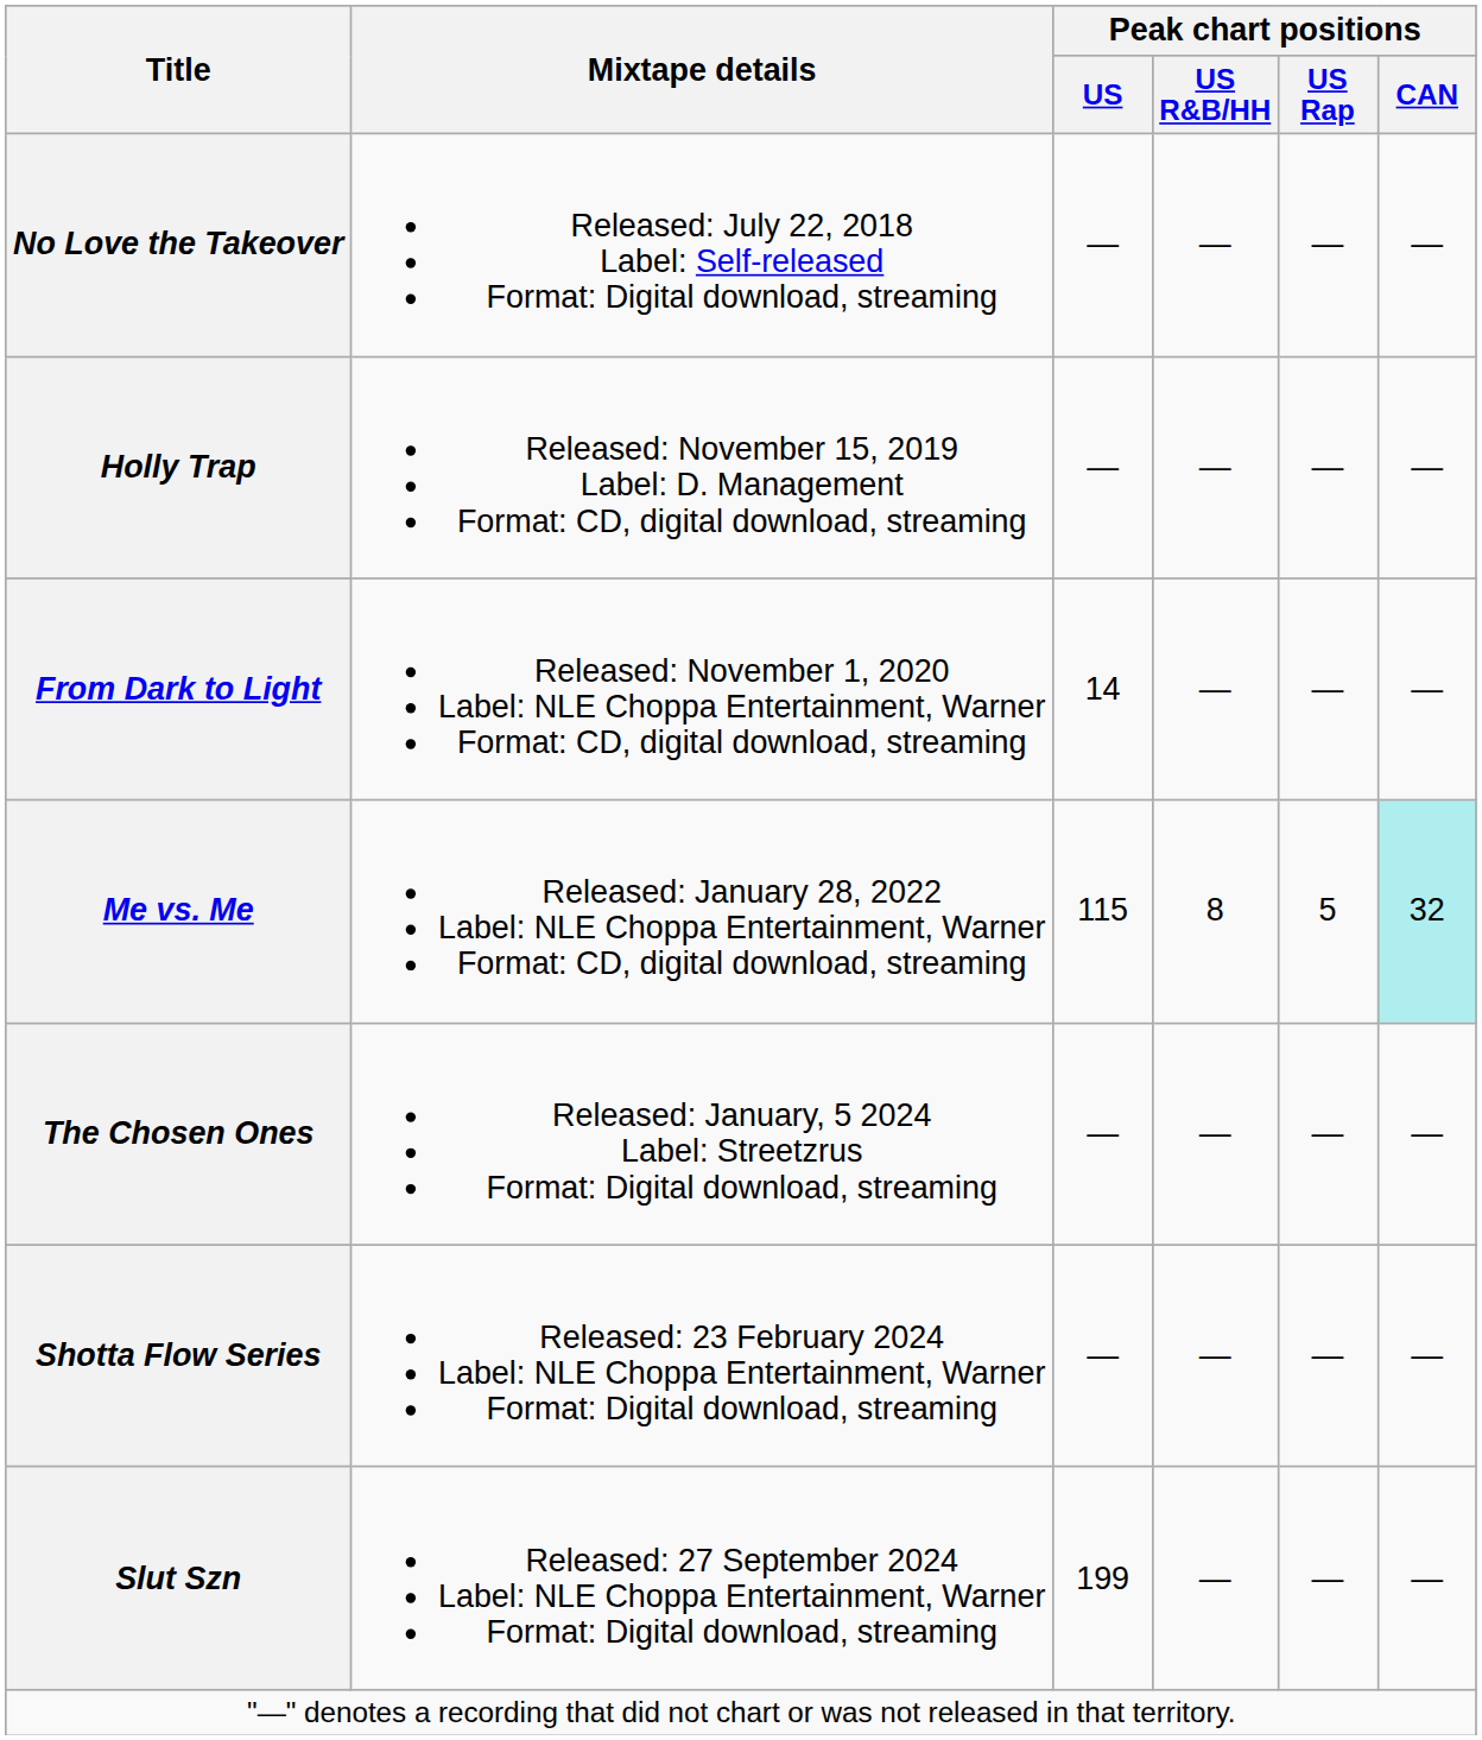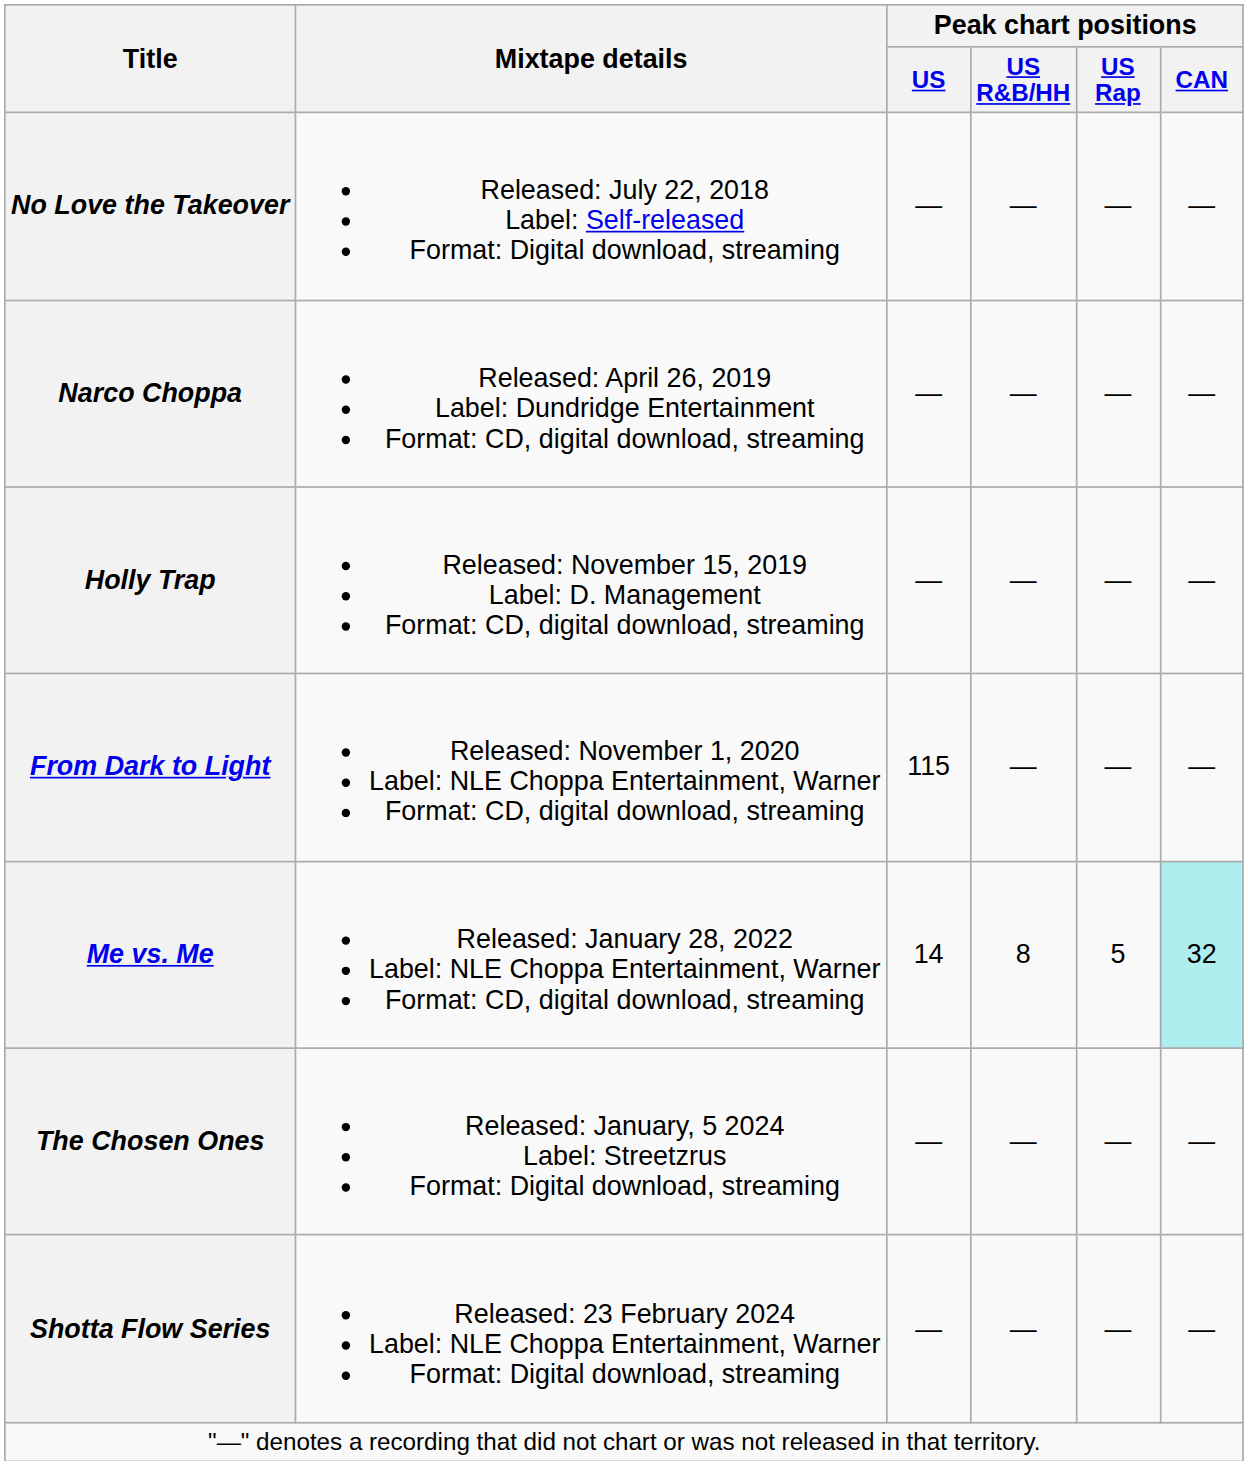 <table class="wikitable plainrowheaders" style="text-align:center;">
 <tr>
 <th rowspan="2">Title</th>
 <th rowspan="2">Mixtape details</th>
 <th colspan="4">Peak chart positions</th>
 </tr>
 <tr>
 <th scope="col" style="width:3em;font-size:90%;"><a href='#'>US</a><br></th>
 <th scope="col" style="width:3em;font-size:90%;"><a href='#'>US<br>R&B/HH</a><br></th>
 <th scope="col" style="width:3em;font-size:90%;"><a href='#'>US<br>Rap</a><br></th>
 <th scope="col" style="width:3em;font-size:90%;"><a href='#'>CAN</a><br></th>
 </tr>
 <tr>
 <th scope="row"><em>No Love the Takeover</em><br></th>
 <td><br><ul><li>Released: July 22, 2018</li><li>Label: <a href='#'>Self-released</a></li><li>Format: Digital download, streaming</li></ul></td>
 <td>—</td>
 <td>—</td>
 <td>—</td>
 <td>—</td>
 </tr>
 <tr>
+<th scope="row"><em>Narco Choppa</em><br></th>
+<td><br><ul><li>Released: April 26, 2019</li><li>Label: Dundridge Entertainment</li><li>Format: CD, digital download, streaming</li></ul></td>
+<td>—</td>
+<td>—</td>
+<td>—</td>
+<td>—</td>
+</tr>
+<tr>
 <th scope="row"><em>Holly Trap</em><br></th>
 <td><br><ul><li>Released: November 15, 2019</li><li>Label: D. Management</li><li>Format: CD, digital download, streaming</li></ul></td>
 <td>—</td>
 <td>—</td>
 <td>—</td>
 <td>—</td>
 </tr>
 <tr>
 <th scope="row"><em><a href='#'>From Dark to Light</a></em></th>
 <td><br><ul><li>Released: November 1, 2020</li><li>Label: NLE Choppa Entertainment, Warner</li><li>Format: CD, digital download, streaming</li></ul></td>
-<td>14</td>
+<td>115</td>
 <td>—</td>
 <td>—</td>
 <td>—</td>
 </tr>
 <tr>
 <th scope="row"><em><a href='#'>Me vs. Me</a></em></th>
 <td><br><ul><li>Released: January 28, 2022</li><li>Label: NLE Choppa Entertainment, Warner</li><li>Format: CD, digital download, streaming</li></ul></td>
-<td>115</td>
+<td>14</td>
 <td>8</td>
 <td>5</td>
 <td style="background: paleturquoise;">32</td>
 </tr>
 <tr>
 <th scope="row"><em>The Chosen Ones</em><br></th>
 <td><br><ul><li>Released: January, 5 2024</li><li>Label: Streetzrus</li><li>Format: Digital download, streaming</li></ul></td>
 <td>—</td>
 <td>—</td>
 <td>—</td>
 <td>—</td>
 </tr>
 <tr>
 <th scope="row"><em>Shotta Flow Series</em></th>
 <td><br><ul><li>Released: 23 February 2024</li><li>Label: NLE Choppa Entertainment, Warner</li><li>Format: Digital download, streaming</li></ul></td>
 <td>—</td>
 <td>—</td>
 <td>—</td>
 <td>—</td>
 </tr>
 <tr>
-<th scope="row"><em>Slut Szn</em></th>
-<td><br><ul><li>Released: 27 September 2024</li><li>Label: NLE Choppa Entertainment, Warner</li><li>Format: Digital download, streaming</li></ul></td>
-<td>199</td>
-<td>—</td>
-<td>—</td>
-<td>—</td>
-</tr>
-<tr>
 <td colspan="6" style="font-size:90%">"—" denotes a recording that did not chart or was not released in that territory.</td>
 </tr>
 </table>
